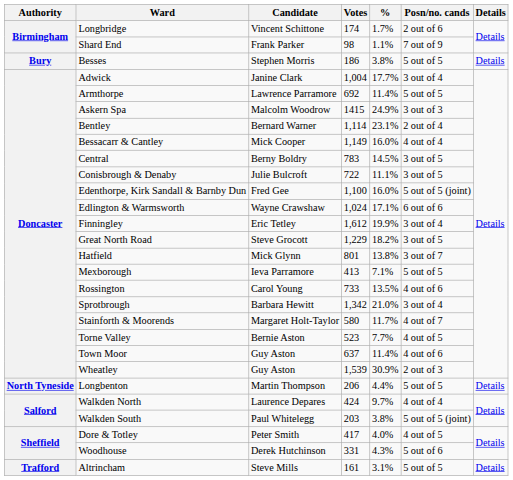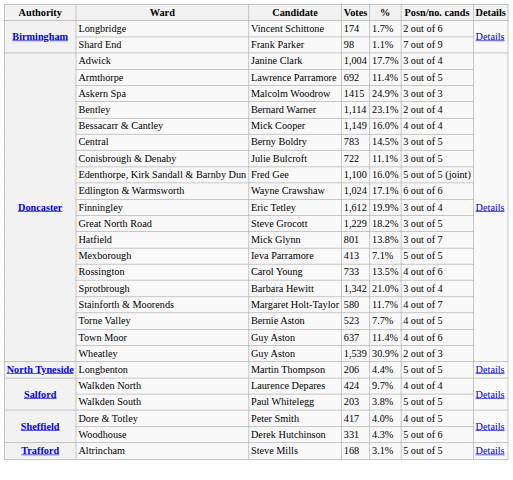 <table class="wikitable">
 <tr>
 <th>Authority</th>
 <th>Ward</th>
 <th>Candidate</th>
 <th>Votes</th>
 <th>%</th>
 <th>Posn/no. cands</th>
 <th>Details</th>
 </tr>
 <tr>
 <th rowspan=2><a href='#'>Birmingham</a></th>
 <td>Longbridge</td>
 <td>Vincent Schittone</td>
 <td>174</td>
 <td>1.7%</td>
 <td>2 out of 6</td>
 <td rowspan=2><a href='#'>Details</a></td>
 </tr>
 <tr>
 <td>Shard End</td>
 <td>Frank Parker</td>
 <td>98</td>
 <td>1.1%</td>
 <td>7 out of 9</td>
-</tr>
-<tr>
-<th><a href='#'>Bury</a></th>
-<td>Besses</td>
-<td>Stephen Morris</td>
-<td>186</td>
-<td>3.8%</td>
-<td>5 out of 5</td>
-<td><a href='#'>Details</a></td>
 </tr>
 <tr>
 <th rowspan=19><a href='#'>Doncaster</a></th>
 <td>Adwick</td>
 <td>Janine Clark</td>
 <td>1,004</td>
 <td>17.7%</td>
 <td>3 out of 4</td>
 <td rowspan=19><a href='#'>Details</a></td>
 </tr>
 <tr>
 <td>Armthorpe</td>
 <td>Lawrence Parramore</td>
 <td>692</td>
 <td>11.4%</td>
 <td>5 out of 5</td>
 </tr>
 <tr>
 <td>Askern Spa</td>
 <td>Malcolm Woodrow</td>
 <td>1415</td>
 <td>24.9%</td>
 <td>3 out of 3</td>
 </tr>
 <tr>
 <td>Bentley</td>
 <td>Bernard Warner</td>
 <td>1,114</td>
 <td>23.1%</td>
 <td>2 out of 4</td>
 </tr>
 <tr>
 <td>Bessacarr & Cantley</td>
 <td>Mick Cooper</td>
 <td>1,149</td>
 <td>16.0%</td>
 <td>4 out of 4</td>
 </tr>
 <tr>
 <td>Central</td>
 <td>Berny Boldry</td>
 <td>783</td>
 <td>14.5%</td>
 <td>3 out of 5</td>
 </tr>
 <tr>
 <td>Conisbrough & Denaby</td>
 <td>Julie Bulcroft</td>
 <td>722</td>
 <td>11.1%</td>
 <td>3 out of 5</td>
 </tr>
 <tr>
 <td>Edenthorpe, Kirk Sandall & Barnby Dun</td>
 <td>Fred Gee</td>
 <td>1,100</td>
 <td>16.0%</td>
 <td>5 out of 5 (joint)</td>
 </tr>
 <tr>
 <td>Edlington & Warmsworth</td>
 <td>Wayne Crawshaw</td>
 <td>1,024</td>
 <td>17.1%</td>
 <td>6 out of 6</td>
 </tr>
 <tr>
 <td>Finningley</td>
 <td>Eric Tetley</td>
 <td>1,612</td>
 <td>19.9%</td>
 <td>3 out of 4</td>
 </tr>
 <tr>
 <td>Great North Road</td>
 <td>Steve Grocott</td>
 <td>1,229</td>
 <td>18.2%</td>
 <td>3 out of 5</td>
 </tr>
 <tr>
 <td>Hatfield</td>
 <td>Mick Glynn</td>
 <td>801</td>
 <td>13.8%</td>
 <td>3 out of 7</td>
 </tr>
 <tr>
 <td>Mexborough</td>
 <td>Ieva Parramore</td>
 <td>413</td>
 <td>7.1%</td>
 <td>5 out of 5</td>
 </tr>
 <tr>
 <td>Rossington</td>
 <td>Carol Young</td>
 <td>733</td>
 <td>13.5%</td>
 <td>4 out of 6</td>
 </tr>
 <tr>
 <td>Sprotbrough</td>
 <td>Barbara Hewitt</td>
 <td>1,342</td>
 <td>21.0%</td>
 <td>3 out of 4</td>
 </tr>
 <tr>
 <td>Stainforth & Moorends</td>
 <td>Margaret Holt-Taylor</td>
 <td>580</td>
 <td>11.7%</td>
 <td>4 out of 7</td>
 </tr>
 <tr>
 <td>Torne Valley</td>
 <td>Bernie Aston</td>
 <td>523</td>
 <td>7.7%</td>
 <td>4 out of 5</td>
 </tr>
 <tr>
 <td>Town Moor</td>
 <td>Guy Aston</td>
 <td>637</td>
 <td>11.4%</td>
 <td>4 out of 6</td>
 </tr>
 <tr>
 <td>Wheatley</td>
 <td>Guy Aston</td>
 <td>1,539</td>
 <td>30.9%</td>
 <td>2 out of 3</td>
 </tr>
 <tr>
 <th><a href='#'>North Tyneside</a></th>
 <td>Longbenton</td>
 <td>Martin Thompson</td>
 <td>206</td>
 <td>4.4%</td>
 <td>5 out of 5</td>
 <td><a href='#'>Details</a></td>
 </tr>
 <tr>
 <th rowspan=2><a href='#'>Salford</a></th>
 <td>Walkden North</td>
 <td>Laurence Depares</td>
 <td>424</td>
 <td>9.7%</td>
 <td>4 out of 4</td>
 <td rowspan=2><a href='#'>Details</a></td>
 </tr>
 <tr>
 <td>Walkden South</td>
 <td>Paul Whitelegg</td>
 <td>203</td>
 <td>3.8%</td>
-<td>5 out of 5 (joint)</td>
+<td>5 out of 5</td>
 </tr>
 <tr>
 <th rowspan=2><a href='#'>Sheffield</a></th>
 <td>Dore & Totley</td>
 <td>Peter Smith</td>
 <td>417</td>
 <td>4.0%</td>
 <td>4 out of 5</td>
 <td rowspan=2><a href='#'>Details</a></td>
 </tr>
 <tr>
 <td>Woodhouse</td>
 <td>Derek Hutchinson</td>
 <td>331</td>
 <td>4.3%</td>
 <td>5 out of 6</td>
 </tr>
 <tr>
 <th><a href='#'>Trafford</a></th>
 <td>Altrincham</td>
 <td>Steve Mills</td>
-<td>161</td>
+<td>168</td>
 <td>3.1%</td>
 <td>5 out of 5</td>
 <td><a href='#'>Details</a></td>
 </tr>
 </table>
